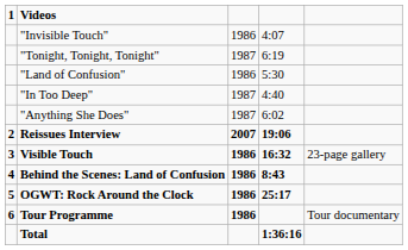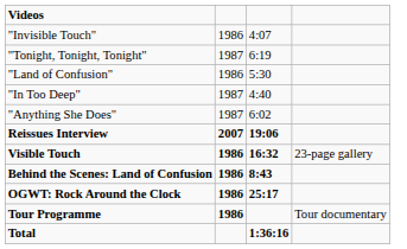 <table class="wikitable">
 <tr>
-<td><strong>1</strong></td>
 <td><strong>Videos</strong></td>
 <td></td>
 <td></td>
 <td></td>
 </tr>
 <tr>
-<td></td>
 <td>"Invisible Touch"</td>
 <td>1986</td>
 <td>4:07</td>
 <td></td>
 </tr>
 <tr>
-<td></td>
 <td>"Tonight, Tonight, Tonight"</td>
 <td>1987</td>
 <td>6:19</td>
 <td></td>
 </tr>
 <tr>
-<td></td>
 <td>"Land of Confusion"</td>
 <td>1986</td>
 <td>5:30</td>
 <td></td>
 </tr>
 <tr>
-<td></td>
 <td>"In Too Deep"</td>
 <td>1987</td>
 <td>4:40</td>
 <td></td>
 </tr>
 <tr>
-<td></td>
 <td>"Anything She Does"</td>
 <td>1987</td>
 <td>6:02</td>
 <td></td>
 </tr>
 <tr>
-<td><strong>2</strong></td>
 <td><strong>Reissues Interview</strong></td>
 <td><strong>2007</strong></td>
 <td><strong>19:06</strong></td>
 <td></td>
 </tr>
 <tr>
-<td><strong>3</strong></td>
 <td><strong>Visible Touch</strong></td>
 <td><strong>1986</strong></td>
 <td><strong>16:32</strong></td>
 <td>23-page gallery</td>
 </tr>
 <tr>
-<td><strong>4</strong></td>
 <td><strong>Behind the Scenes: Land of Confusion</strong></td>
 <td><strong>1986</strong></td>
 <td><strong>8:43</strong></td>
 <td></td>
 </tr>
 <tr>
-<td><strong>5</strong></td>
 <td><strong>OGWT: Rock Around the Clock</strong></td>
 <td><strong>1986</strong></td>
 <td><strong>25:17</strong></td>
 <td></td>
 </tr>
 <tr>
-<td><strong>6</strong></td>
 <td><strong>Tour Programme</strong></td>
 <td><strong>1986</strong></td>
 <td></td>
 <td>Tour documentary</td>
 </tr>
 <tr>
-<td></td>
 <td><strong>Total</strong></td>
 <td></td>
 <td><strong>1:36:16</strong></td>
 <td></td>
 </tr>
 </table>
